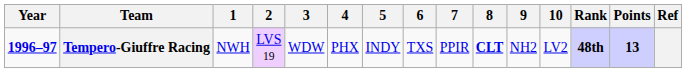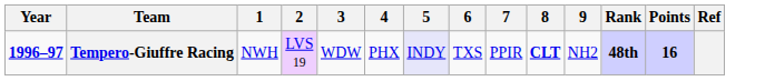 <table class="wikitable" style="text-align:center; font-size:90%">
 <tr>
 <th>Year</th>
 <th>Team</th>
 <th>1</th>
 <th>2</th>
 <th>3</th>
 <th>4</th>
 <th>5</th>
 <th>6</th>
 <th>7</th>
 <th>8</th>
 <th>9</th>
-<th>10</th>
 <th>Rank</th>
 <th>Points</th>
 <th>Ref</th>
 </tr>
 <tr>
 <td><strong><a href='#'>1996–97</a></strong></td>
 <th><a href='#'>Tempero</a>-Giuffre Racing</th>
 <td><a href='#'>NWH</a></td>
 <td style="background:#EFCFFF;"><a href='#'>LVS</a><br><small>19</small></td>
 <td><a href='#'>WDW</a></td>
 <td><a href='#'>PHX</a></td>
-<td><a href='#'>INDY</a></td>
+<td style="background: lavender;"><a href='#'>INDY</a></td>
 <td><a href='#'>TXS</a></td>
 <td><a href='#'>PPIR</a></td>
 <td><strong><a href='#'>CLT</a></strong></td>
 <td><a href='#'>NH2</a></td>
-<td><a href='#'>LV2</a></td>
 <td style="background:#CFCFFF;"><strong>48th</strong></td>
-<td style="background:#CFCFFF;"><strong>13</strong></td>
+<td style="background:#CFCFFF;"><strong>16</strong></td>
 <th></th>
 </tr>
 </table>
